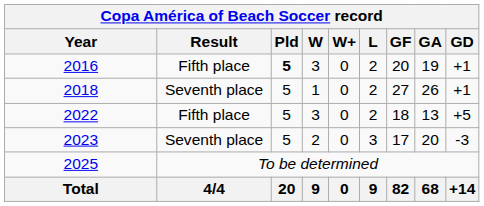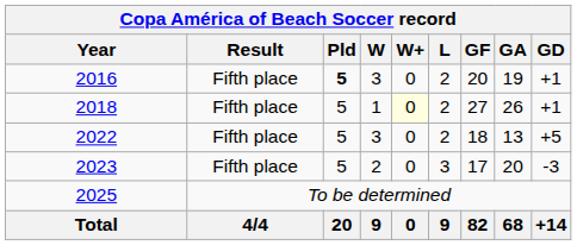 <table class="wikitable" style="text-align: center;">
 <tr>
 <th colspan="9"><a href='#'>Copa América of Beach Soccer</a> record</th>
 </tr>
 <tr>
 <th width="150">Year</th>
 <th width="110">Result</th>
 <th width="20">Pld</th>
 <th width="20">W</th>
 <th width="20">W+</th>
 <th width="20">L</th>
 <th width="20">GF</th>
 <th width="20">GA</th>
 <th width="25">GD</th>
 </tr>
 <tr>
 <td> <a href='#'>2016</a></td>
 <td>Fifth place</td>
 <td><strong>5</strong></td>
 <td>3</td>
 <td>0</td>
 <td>2</td>
 <td>20</td>
 <td>19</td>
 <td>+1</td>
 </tr>
 <tr>
 <td> <a href='#'>2018</a></td>
-<td>Seventh place</td>
+<td>Fifth place</td>
 <td>5</td>
 <td>1</td>
-<td>0</td>
+<td style="background: lightyellow;">0</td>
 <td>2</td>
 <td>27</td>
 <td>26</td>
 <td>+1</td>
 </tr>
 <tr>
 <td> <a href='#'>2022</a></td>
 <td>Fifth place</td>
 <td>5</td>
 <td>3</td>
 <td>0</td>
 <td>2</td>
 <td>18</td>
 <td>13</td>
 <td>+5</td>
 </tr>
 <tr>
 <td> <a href='#'>2023</a></td>
-<td>Seventh place</td>
+<td>Fifth place</td>
 <td>5</td>
 <td>2</td>
 <td>0</td>
 <td>3</td>
 <td>17</td>
 <td>20</td>
 <td>-3</td>
 </tr>
 <tr>
 <td> <a href='#'>2025</a></td>
 <td colspan="8"><em>To be determined</em></td>
 </tr>
 <tr>
 <th><strong>Total</strong></th>
 <th><strong>4/4</strong></th>
 <th>20</th>
 <th>9</th>
 <th><strong>0</strong></th>
 <th>9</th>
 <th>82</th>
 <th>68</th>
 <th>+14</th>
 </tr>
 </table>
